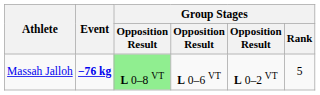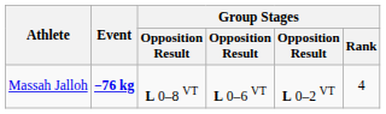 <table class="wikitable" style="font-size:90%">
 <tr>
 <th rowspan=2>Athlete</th>
 <th rowspan=2>Event</th>
 <th colspan=4>Group Stages</th>
 </tr>
 <tr style="font-size:95%">
 <th>Opposition<br>Result</th>
 <th>Opposition<br>Result</th>
 <th>Opposition<br>Result</th>
 <th>Rank</th>
 </tr>
 <tr align=center>
 <td align=left><a href='#'>Massah Jalloh</a></td>
 <td align=left><strong><a href='#'>−76 kg</a></strong></td>
-<td style="background: lightgreen;"><br><strong>L</strong> 0–8 <sup>VT</sup></td>
+<td><br><strong>L</strong> 0–8 <sup>VT</sup></td>
 <td><br><strong>L</strong> 0–6 <sup>VT</sup></td>
 <td><br><strong>L</strong> 0–2 <sup>VT</sup></td>
-<td>5</td>
+<td>4</td>
 </tr>
 </table>
